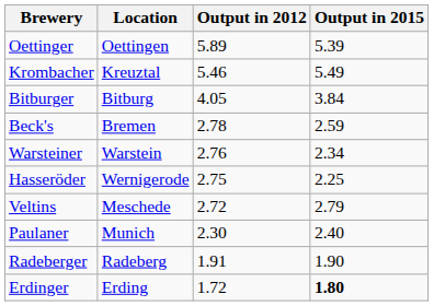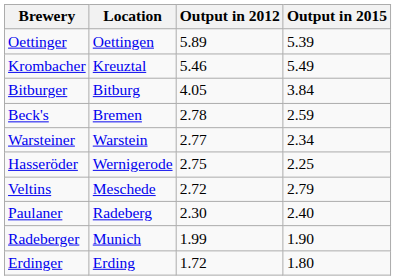 <table class="wikitable sortable">
 <tr>
 <th>Brewery</th>
 <th>Location</th>
 <th>Output in 2012</th>
 <th>Output in 2015</th>
 </tr>
 <tr>
 <td><a href='#'>Oettinger</a></td>
 <td><a href='#'>Oettingen</a></td>
 <td>5.89</td>
 <td>5.39</td>
 </tr>
 <tr>
 <td><a href='#'>Krombacher</a></td>
 <td><a href='#'>Kreuztal</a></td>
 <td>5.46</td>
 <td>5.49</td>
 </tr>
 <tr>
 <td><a href='#'>Bitburger</a></td>
 <td><a href='#'>Bitburg</a></td>
 <td>4.05</td>
 <td>3.84</td>
 </tr>
 <tr>
 <td><a href='#'>Beck's</a></td>
 <td><a href='#'>Bremen</a></td>
 <td>2.78</td>
 <td>2.59</td>
 </tr>
 <tr>
 <td><a href='#'>Warsteiner</a></td>
 <td><a href='#'>Warstein</a></td>
-<td>2.76</td>
+<td>2.77</td>
 <td>2.34</td>
 </tr>
 <tr>
 <td><a href='#'>Hasseröder</a></td>
 <td><a href='#'>Wernigerode</a></td>
 <td>2.75</td>
 <td>2.25</td>
 </tr>
 <tr>
 <td><a href='#'>Veltins</a></td>
 <td><a href='#'>Meschede</a></td>
 <td>2.72</td>
 <td>2.79</td>
 </tr>
 <tr>
 <td><a href='#'>Paulaner</a></td>
-<td><a href='#'>Munich</a></td>
+<td><a href='#'>Radeberg</a></td>
 <td>2.30</td>
 <td>2.40</td>
 </tr>
 <tr>
 <td><a href='#'>Radeberger</a></td>
-<td><a href='#'>Radeberg</a></td>
-<td>1.91</td>
+<td><a href='#'>Munich</a></td>
+<td>1.99</td>
 <td>1.90</td>
 </tr>
 <tr>
 <td><a href='#'>Erdinger</a></td>
 <td><a href='#'>Erding</a></td>
 <td>1.72</td>
-<td><strong>1.80</strong></td>
+<td>1.80</td>
 </tr>
 </table>
